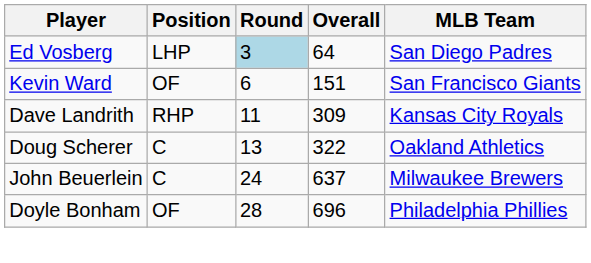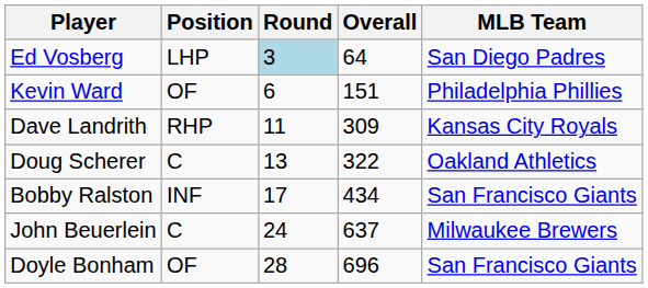 <table class="wikitable">
 <tr>
 <th>Player</th>
 <th>Position</th>
 <th>Round</th>
 <th>Overall</th>
 <th>MLB Team</th>
 </tr>
 <tr>
 <td><a href='#'>Ed Vosberg</a></td>
 <td>LHP</td>
 <td style="background: lightblue;">3</td>
 <td>64</td>
 <td><a href='#'>San Diego Padres</a></td>
 </tr>
 <tr>
 <td><a href='#'>Kevin Ward</a></td>
 <td>OF</td>
 <td>6</td>
 <td>151</td>
-<td><a href='#'>San Francisco Giants</a></td>
+<td><a href='#'>Philadelphia Phillies</a></td>
 </tr>
 <tr>
 <td>Dave Landrith</td>
 <td>RHP</td>
 <td>11</td>
 <td>309</td>
 <td><a href='#'>Kansas City Royals</a></td>
 </tr>
 <tr>
 <td>Doug Scherer</td>
 <td>C</td>
 <td>13</td>
 <td>322</td>
 <td><a href='#'>Oakland Athletics</a></td>
 </tr>
 <tr>
+<td>Bobby Ralston</td>
+<td>INF</td>
+<td>17</td>
+<td>434</td>
+<td><a href='#'>San Francisco Giants</a></td>
+</tr>
+<tr>
 <td>John Beuerlein</td>
 <td>C</td>
 <td>24</td>
 <td>637</td>
 <td><a href='#'>Milwaukee Brewers</a></td>
 </tr>
 <tr>
 <td>Doyle Bonham</td>
 <td>OF</td>
 <td>28</td>
 <td>696</td>
-<td><a href='#'>Philadelphia Phillies</a></td>
+<td><a href='#'>San Francisco Giants</a></td>
 </tr>
 </table>
